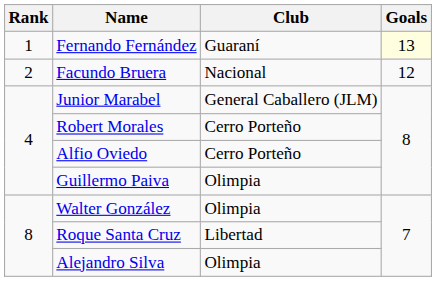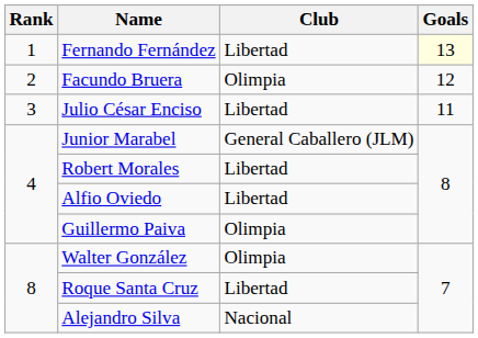 <table class="wikitable" border="1">
 <tr>
 <th>Rank</th>
 <th>Name</th>
 <th>Club</th>
 <th>Goals</th>
 </tr>
 <tr>
 <td align=center>1</td>
 <td> <a href='#'>Fernando Fernández</a></td>
-<td>Guaraní</td>
+<td>Libertad</td>
 <td align=center style="background: lightyellow;">13</td>
 </tr>
 <tr>
 <td align=center>2</td>
 <td> <a href='#'>Facundo Bruera</a></td>
-<td>Nacional</td>
+<td>Olimpia</td>
 <td align=center>12</td>
+</tr>
+<tr>
+<td align=center>3</td>
+<td> <a href='#'>Julio César Enciso</a></td>
+<td>Libertad</td>
+<td align=center>11</td>
 </tr>
 <tr>
 <td rowspan=4 align=center>4</td>
 <td> <a href='#'>Junior Marabel</a></td>
 <td>General Caballero (JLM)</td>
 <td rowspan=4 align=center>8</td>
 </tr>
 <tr>
 <td> <a href='#'>Robert Morales</a></td>
-<td>Cerro Porteño</td>
+<td>Libertad</td>
 </tr>
 <tr>
 <td> <a href='#'>Alfio Oviedo</a></td>
-<td>Cerro Porteño</td>
+<td>Libertad</td>
 </tr>
 <tr>
 <td> <a href='#'>Guillermo Paiva</a></td>
 <td>Olimpia</td>
 </tr>
 <tr>
 <td rowspan=3 align=center>8</td>
 <td> <a href='#'>Walter González</a></td>
 <td>Olimpia</td>
 <td rowspan=3 align=center>7</td>
 </tr>
 <tr>
 <td> <a href='#'>Roque Santa Cruz</a></td>
 <td>Libertad</td>
 </tr>
 <tr>
 <td> <a href='#'>Alejandro Silva</a></td>
-<td>Olimpia</td>
+<td>Nacional</td>
 </tr>
 </table>
